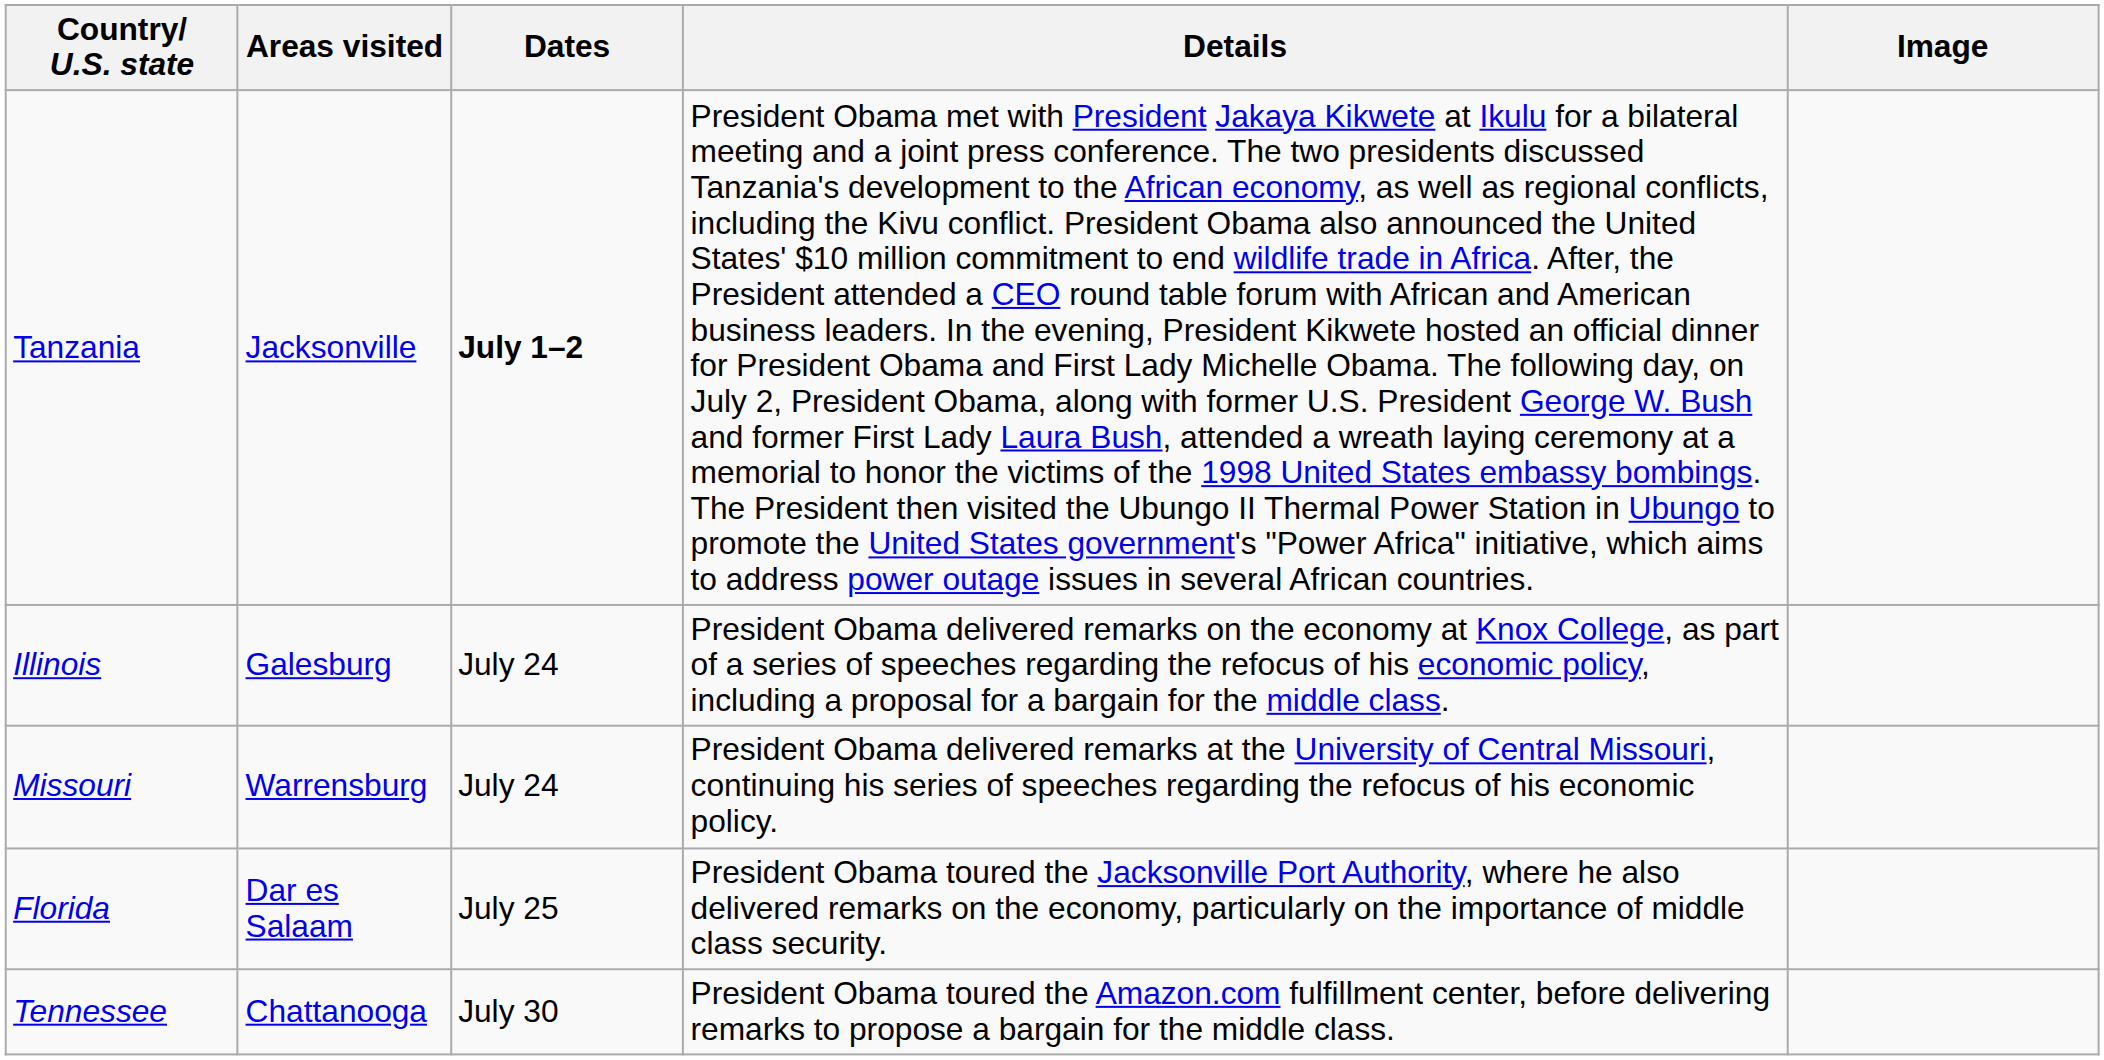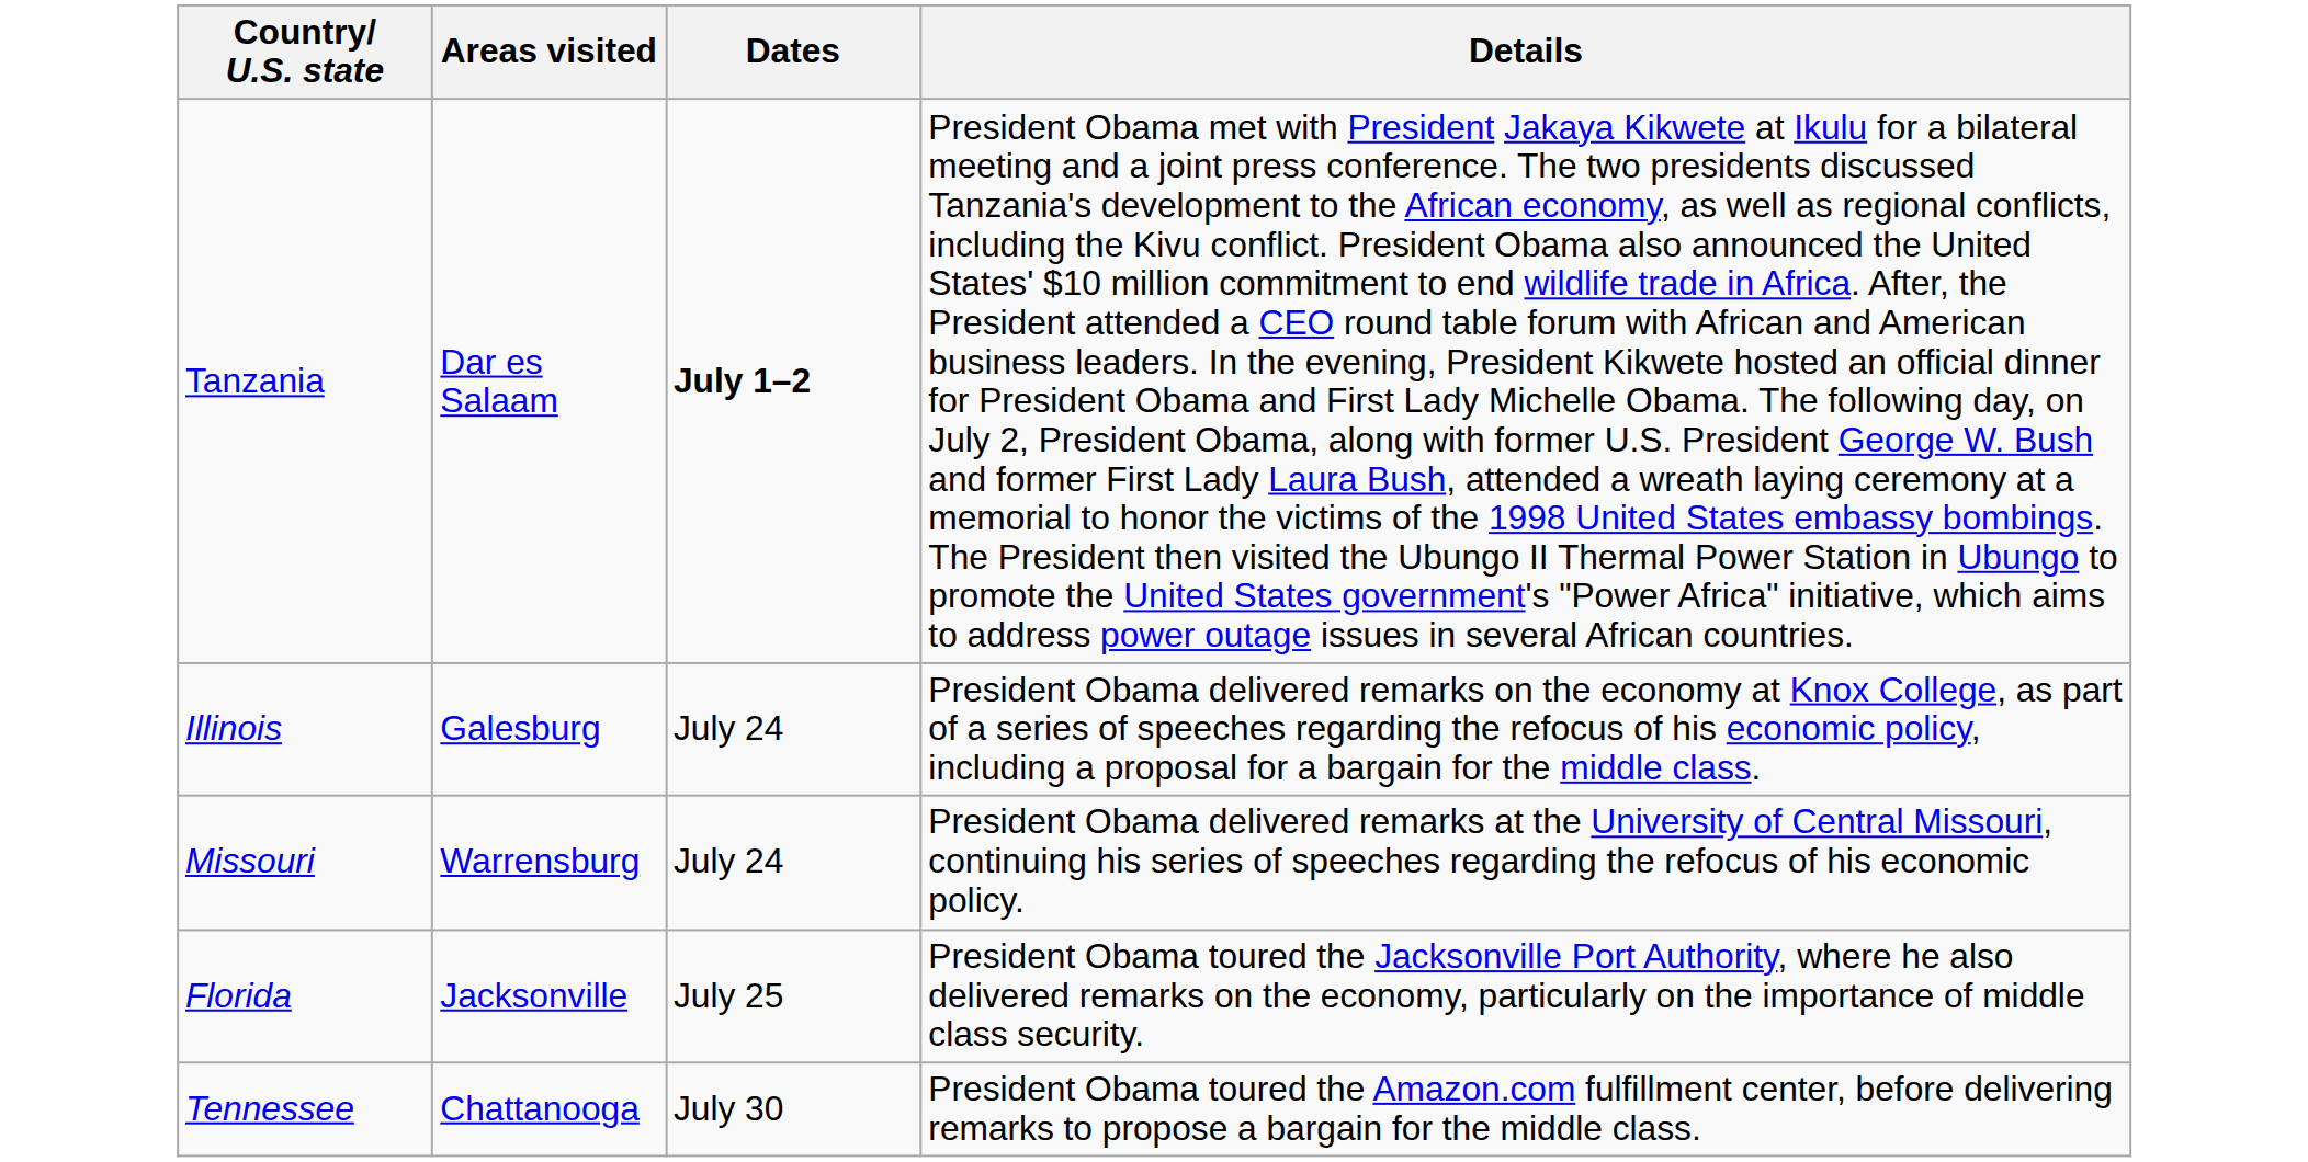 <table class="wikitable" style="margin: 1em auto 1em auto">
 <tr>
 <th width=110>Country/<br><em>U.S. state</em></th>
 <th width=100>Areas visited</th>
 <th width=110>Dates</th>
 <th width=550>Details</th>
-<th width=150>Image</th>
 </tr>
 <tr>
 <td> <a href='#'>Tanzania</a></td>
-<td><a href='#'>Jacksonville</a></td>
+<td><a href='#'>Dar es Salaam</a></td>
 <td><strong>July 1–2</strong></td>
 <td>President Obama met with <a href='#'>President</a> <a href='#'>Jakaya Kikwete</a> at <a href='#'>Ikulu</a> for a bilateral meeting and a joint press conference. The two presidents discussed Tanzania's development to the <a href='#'>African economy</a>, as well as regional conflicts, including the Kivu conflict. President Obama also announced the United States' $10 million commitment to end <a href='#'>wildlife trade in Africa</a>. After, the President attended a <a href='#'>CEO</a> round table forum with African and American business leaders. In the evening, President Kikwete hosted an official dinner for President Obama and First Lady Michelle Obama. The following day, on July 2, President Obama, along with former U.S. President <a href='#'>George W. Bush</a> and former First Lady <a href='#'>Laura Bush</a>, attended a wreath laying ceremony at a memorial to honor the victims of the <a href='#'>1998 United States embassy bombings</a>. The President then visited the Ubungo II Thermal Power Station in <a href='#'>Ubungo</a> to promote the <a href='#'>United States government</a>'s "Power Africa" initiative, which aims to address <a href='#'>power outage</a> issues in several African countries.</td>
-<td></td>
 </tr>
 <tr>
 <td> <em><a href='#'>Illinois</a></em></td>
 <td><a href='#'>Galesburg</a></td>
 <td>July 24</td>
 <td>President Obama delivered remarks on the economy at <a href='#'>Knox College</a>, as part of a series of speeches regarding the refocus of his <a href='#'>economic policy</a>, including a proposal for a bargain for the <a href='#'>middle class</a>.</td>
-<td></td>
 </tr>
 <tr>
 <td> <em><a href='#'>Missouri</a></em></td>
 <td><a href='#'>Warrensburg</a></td>
 <td>July 24</td>
 <td>President Obama delivered remarks at the <a href='#'>University of Central Missouri</a>, continuing his series of speeches regarding the refocus of his economic policy.</td>
-<td></td>
 </tr>
 <tr>
 <td> <em><a href='#'>Florida</a></em></td>
-<td><a href='#'>Dar es Salaam</a></td>
+<td><a href='#'>Jacksonville</a></td>
 <td>July 25</td>
 <td>President Obama toured the <a href='#'>Jacksonville Port Authority</a>, where he also delivered remarks on the economy, particularly on the importance of middle class security.</td>
-<td></td>
 </tr>
 <tr>
 <td> <em><a href='#'>Tennessee</a></em></td>
 <td><a href='#'>Chattanooga</a></td>
 <td>July 30</td>
 <td>President Obama toured the <a href='#'>Amazon.com</a> fulfillment center, before delivering remarks to propose a bargain for the middle class.</td>
-<td></td>
 </tr>
 </table>
